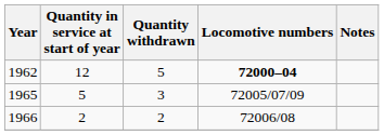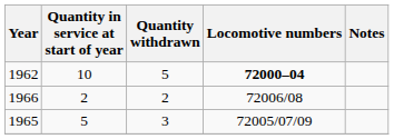 <table class="wikitable" style=text-align:center>
 <tr>
 <th>Year</th>
 <th>Quantity in<br>service at<br>start of year</th>
 <th>Quantity<br>withdrawn</th>
 <th>Locomotive numbers</th>
 <th>Notes</th>
 </tr>
 <tr>
 <td>1962</td>
-<td>12</td>
+<td>10</td>
 <td>5</td>
 <td><strong>72000–04</strong></td>
+<td align=left></td>
+</tr>
+<tr>
+<td>1966</td>
+<td>2</td>
+<td>2</td>
+<td>72006/08</td>
 <td align=left></td>
 </tr>
 <tr>
 <td>1965</td>
 <td>5</td>
 <td>3</td>
 <td>72005/07/09</td>
 <td align=left></td>
 </tr>
 <tr>
-<td>1966</td>
-<td>2</td>
-<td>2</td>
-<td>72006/08</td>
-<td align=left></td>
-</tr>
-<tr>
 </tr>
 </table>
